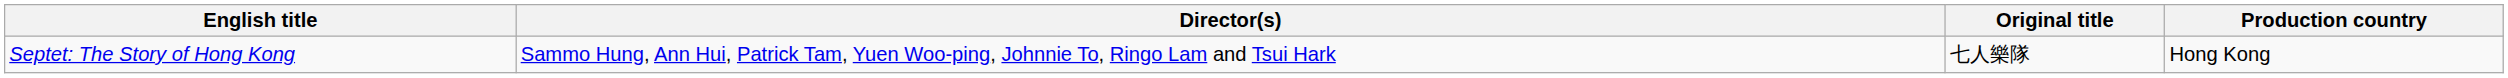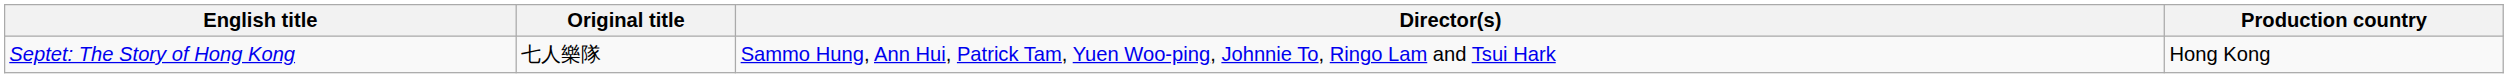 <table class="wikitable" style="width:100%; margin-bottom:4px" cellpadding="5">
 <tr>
 <th scope="col">English title</th>
+<th scope="col">Original title</th>
 <th scope="col">Director(s)</th>
-<th scope="col">Original title</th>
 <th scope="col">Production country</th>
 </tr>
 <tr>
 <td><em><a href='#'>Septet: The Story of Hong Kong</a></em></td>
+<td>七人樂隊</td>
 <td><a href='#'>Sammo Hung</a>, <a href='#'>Ann Hui</a>, <a href='#'>Patrick Tam</a>, <a href='#'>Yuen Woo-ping</a>, <a href='#'>Johnnie To</a>, <a href='#'>Ringo Lam</a> and <a href='#'>Tsui Hark</a></td>
-<td>七人樂隊</td>
 <td>Hong Kong</td>
 </tr>
 </table>
